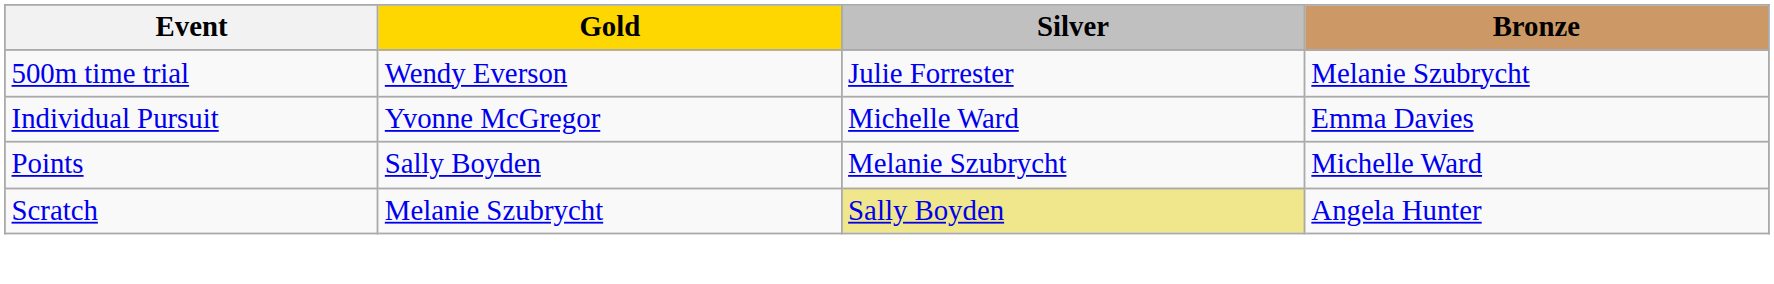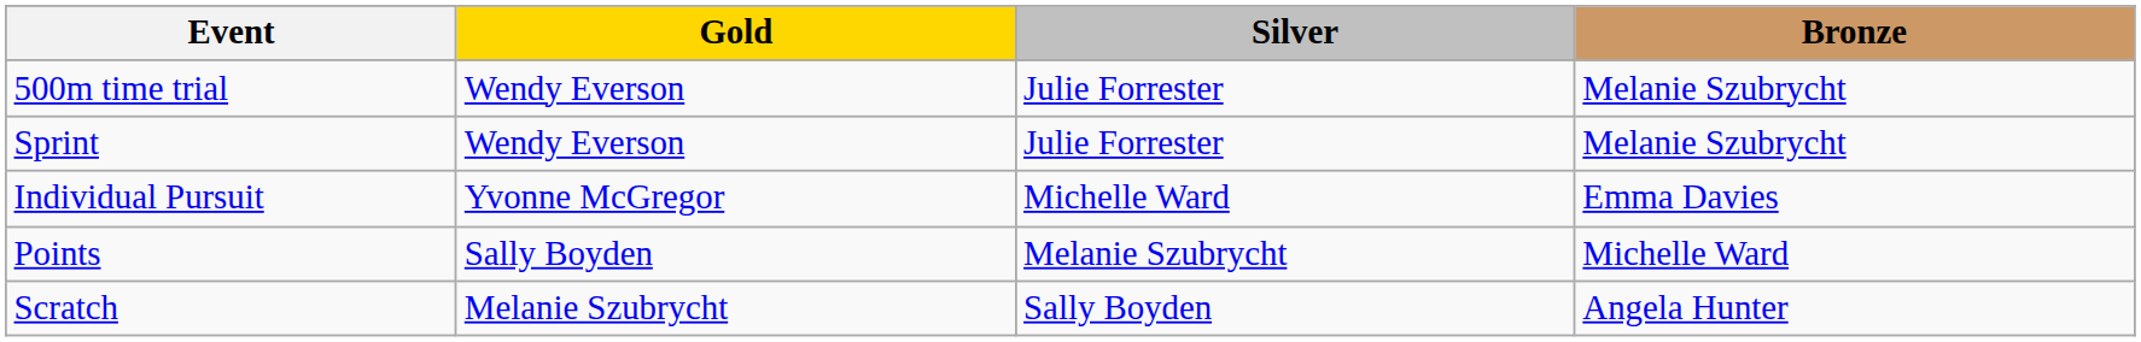 <table class="wikitable" style="font-size: 100%">
 <tr>
 <th width=200>Event</th>
 <th width=250 style="background-color: gold;">Gold</th>
 <th width=250 style="background-color: silver;">Silver</th>
 <th width=250 style="background-color: #cc9966;">Bronze</th>
 </tr>
 <tr>
 <td><a href='#'>500m time trial</a></td>
+<td><a href='#'>Wendy Everson</a></td>
+<td><a href='#'>Julie Forrester</a></td>
+<td><a href='#'>Melanie Szubrycht</a></td>
+</tr>
+<tr>
+<td><a href='#'>Sprint</a></td>
 <td><a href='#'>Wendy Everson</a></td>
 <td><a href='#'>Julie Forrester</a></td>
 <td><a href='#'>Melanie Szubrycht</a></td>
 </tr>
 <tr>
 <td><a href='#'>Individual Pursuit</a></td>
 <td><a href='#'>Yvonne McGregor</a></td>
 <td><a href='#'>Michelle Ward</a></td>
 <td><a href='#'>Emma Davies</a></td>
 </tr>
 <tr>
 <td><a href='#'>Points</a></td>
 <td><a href='#'>Sally Boyden</a></td>
 <td><a href='#'>Melanie Szubrycht</a></td>
 <td><a href='#'>Michelle Ward</a></td>
 </tr>
 <tr>
 <td><a href='#'>Scratch</a></td>
 <td><a href='#'>Melanie Szubrycht</a></td>
-<td style="background: khaki;"><a href='#'>Sally Boyden</a></td>
+<td><a href='#'>Sally Boyden</a></td>
 <td><a href='#'>Angela Hunter</a></td>
 </tr>
 </table>
